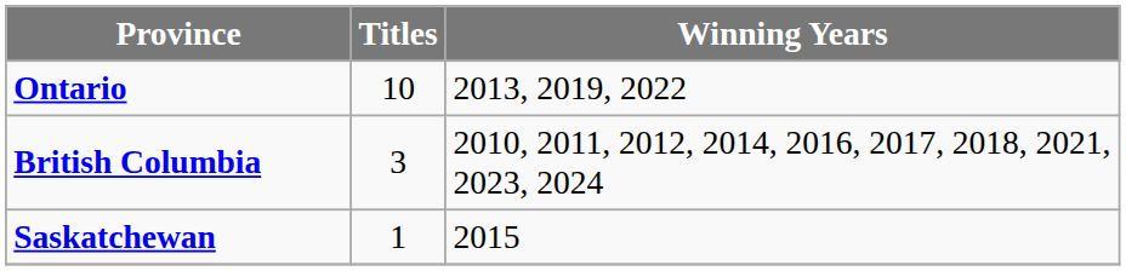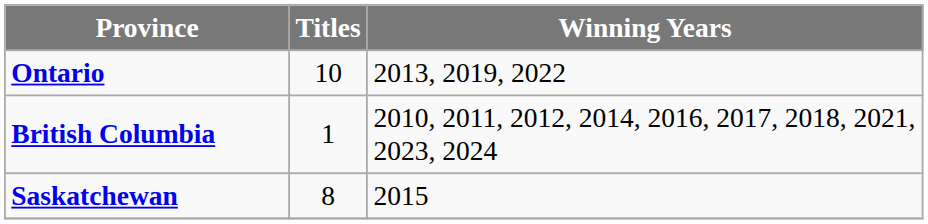 <table class="wikitable sortable" style="font-size: 95%;">
 <tr>
 <th width="150" style="background-color:#787878;color:#FFFFFF;">Province</th>
 <th width="30" style="background-color:#787878;color:#FFFFFF;">Titles</th>
 <th width="300" style="background-color:#787878;color:#FFFFFF;">Winning Years</th>
 </tr>
 <tr>
 <td><strong><a href='#'>Ontario</a></strong></td>
 <td align=center>10</td>
 <td>2013, 2019, 2022</td>
 </tr>
 <tr>
 <td><strong><a href='#'>British Columbia</a></strong></td>
-<td align=center>3</td>
+<td align=center>1</td>
 <td>2010, 2011, 2012, 2014, 2016, 2017, 2018, 2021, 2023, 2024</td>
 </tr>
 <tr>
 <td><strong><a href='#'>Saskatchewan</a></strong></td>
-<td align=center>1</td>
+<td align=center>8</td>
 <td>2015</td>
 </tr>
 <tr>
 </tr>
 </table>
